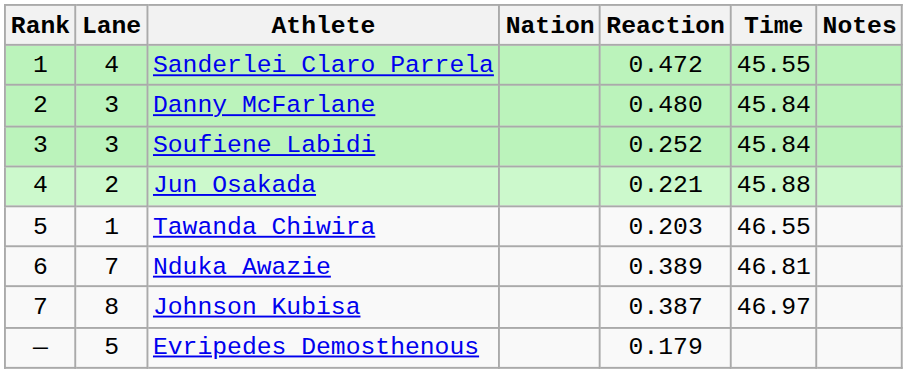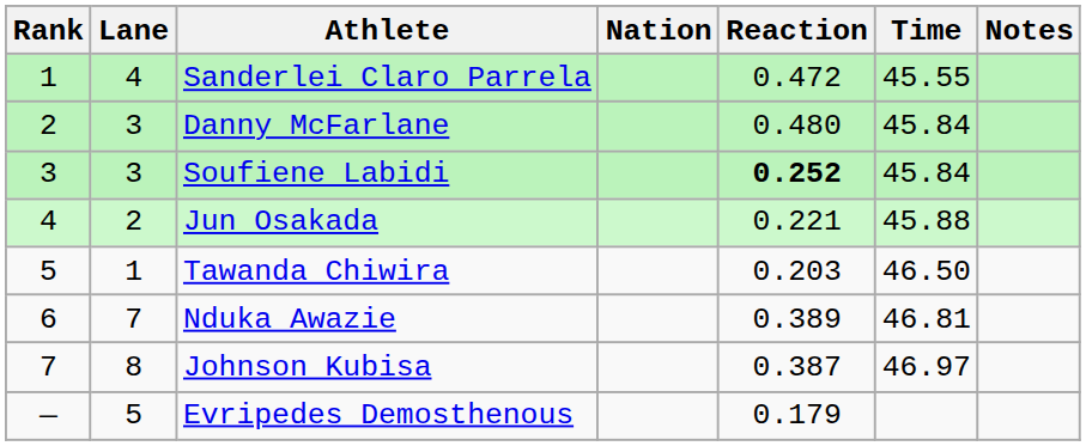 <table class="wikitable sortable" style="text-align:center">
 <tr>
 <th>Rank</th>
 <th>Lane</th>
 <th>Athlete</th>
 <th>Nation</th>
 <th>Reaction</th>
 <th>Time</th>
 <th>Notes</th>
 </tr>
 <tr bgcolor = "bbf3bb">
 <td align="center">1</td>
 <td align="center">4</td>
 <td align="left"><a href='#'>Sanderlei Claro Parrela</a></td>
 <td align="left"></td>
 <td align="center">0.472</td>
 <td align="center">45.55</td>
 <td></td>
 </tr>
 <tr bgcolor = "bbf3bb">
 <td align="center">2</td>
 <td align="center">3</td>
 <td align="left"><a href='#'>Danny McFarlane</a></td>
 <td align="left"></td>
 <td align="center">0.480</td>
 <td align="center">45.84</td>
 <td></td>
 </tr>
 <tr bgcolor = "bbf3bb">
 <td align="center">3</td>
 <td align="center">3</td>
 <td align="left"><a href='#'>Soufiene Labidi</a></td>
 <td align="left"></td>
-<td align="center">0.252</td>
+<td align="center"><strong>0.252</strong></td>
 <td align="center">45.84</td>
 <td></td>
 </tr>
 <tr bgcolor = "ccf9cc">
 <td align="center">4</td>
 <td align="center">2</td>
 <td align="left"><a href='#'>Jun Osakada</a></td>
 <td align="left"></td>
 <td align="center">0.221</td>
 <td align="center">45.88</td>
 <td></td>
 </tr>
 <tr>
 <td align="center">5</td>
 <td align="center">1</td>
 <td align="left"><a href='#'>Tawanda Chiwira</a></td>
 <td align="left"></td>
 <td align="center">0.203</td>
-<td align="center">46.55</td>
+<td align="center">46.50</td>
 <td align="center"></td>
 </tr>
 <tr>
 <td align="center">6</td>
 <td align="center">7</td>
 <td align="left"><a href='#'>Nduka Awazie</a></td>
 <td align="left"></td>
 <td align="center">0.389</td>
 <td align="center">46.81</td>
 <td align="center"></td>
 </tr>
 <tr>
 <td align="center">7</td>
 <td align="center">8</td>
 <td align="left"><a href='#'>Johnson Kubisa</a></td>
 <td align="left"></td>
 <td align="center">0.387</td>
 <td align="center">46.97</td>
 <td align="center"></td>
 </tr>
 <tr>
 <td data-sort-value=8>—</td>
 <td align="center">5</td>
 <td align="left"><a href='#'>Evripedes Demosthenous</a></td>
 <td align="left"></td>
 <td align="center">0.179</td>
 <td align="center"></td>
 <td align="center"></td>
 </tr>
 </table>
